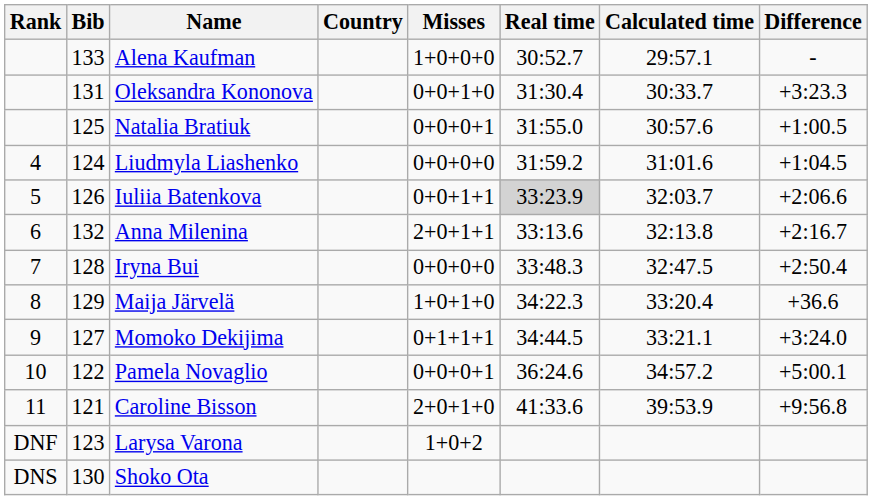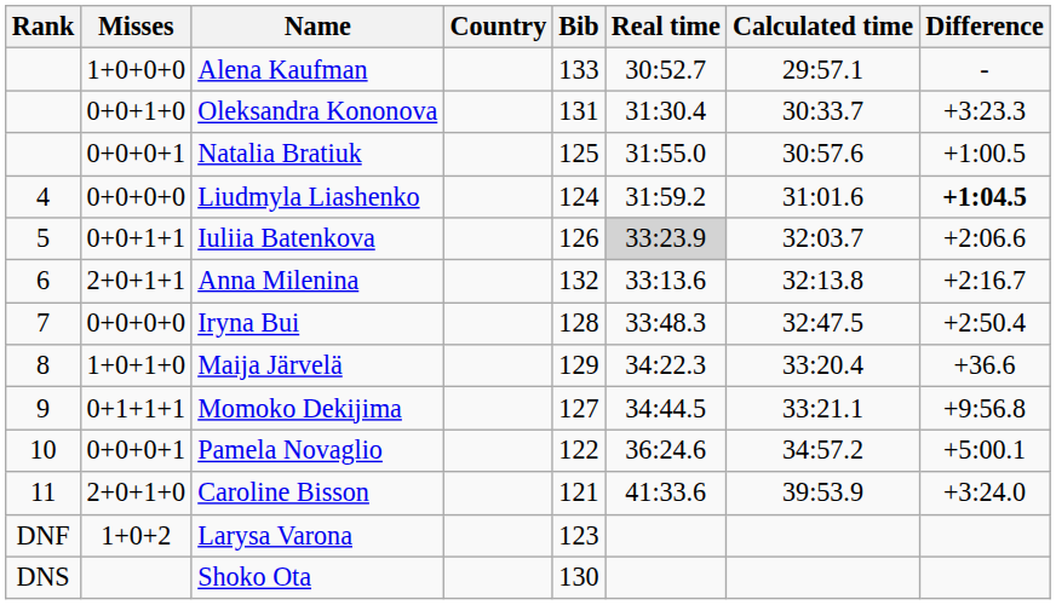 <table class="wikitable sortable" style="text-align:center">
 <tr>
 <th>Rank</th>
-<th>Bib</th>
+<th>Misses</th>
 <th>Name</th>
 <th>Country</th>
-<th>Misses</th>
+<th>Bib</th>
 <th>Real time</th>
 <th>Calculated time</th>
 <th>Difference</th>
 </tr>
 <tr>
 <td></td>
-<td>133</td>
+<td>1+0+0+0</td>
 <td align=left><a href='#'>Alena Kaufman</a></td>
 <td align=left></td>
-<td>1+0+0+0</td>
+<td>133</td>
 <td>30:52.7</td>
 <td>29:57.1</td>
 <td>-</td>
 </tr>
 <tr>
 <td></td>
-<td>131</td>
+<td>0+0+1+0</td>
 <td align=left><a href='#'>Oleksandra Kononova</a></td>
 <td align=left></td>
-<td>0+0+1+0</td>
+<td>131</td>
 <td>31:30.4</td>
 <td>30:33.7</td>
 <td>+3:23.3</td>
 </tr>
 <tr>
 <td></td>
-<td>125</td>
+<td>0+0+0+1</td>
 <td align=left><a href='#'>Natalia Bratiuk</a></td>
 <td align=left></td>
-<td>0+0+0+1</td>
+<td>125</td>
 <td>31:55.0</td>
 <td>30:57.6</td>
 <td>+1:00.5</td>
 </tr>
 <tr>
 <td>4</td>
-<td>124</td>
+<td>0+0+0+0</td>
 <td align=left><a href='#'>Liudmyla Liashenko</a></td>
 <td align=left></td>
-<td>0+0+0+0</td>
+<td>124</td>
 <td>31:59.2</td>
 <td>31:01.6</td>
-<td>+1:04.5</td>
+<td><strong>+1:04.5</strong></td>
 </tr>
 <tr>
 <td>5</td>
-<td>126</td>
+<td>0+0+1+1</td>
 <td align=left><a href='#'>Iuliia Batenkova</a></td>
 <td align=left></td>
-<td>0+0+1+1</td>
+<td>126</td>
 <td style="background: lightgrey;">33:23.9</td>
 <td>32:03.7</td>
 <td>+2:06.6</td>
 </tr>
 <tr>
 <td>6</td>
-<td>132</td>
+<td>2+0+1+1</td>
 <td align=left><a href='#'>Anna Milenina</a></td>
 <td align=left></td>
-<td>2+0+1+1</td>
+<td>132</td>
 <td>33:13.6</td>
 <td>32:13.8</td>
 <td>+2:16.7</td>
 </tr>
 <tr>
 <td>7</td>
-<td>128</td>
+<td>0+0+0+0</td>
 <td align=left><a href='#'>Iryna Bui</a></td>
 <td align=left></td>
-<td>0+0+0+0</td>
+<td>128</td>
 <td>33:48.3</td>
 <td>32:47.5</td>
 <td>+2:50.4</td>
 </tr>
 <tr>
 <td>8</td>
-<td>129</td>
+<td>1+0+1+0</td>
 <td align=left><a href='#'>Maija Järvelä</a></td>
 <td align=left></td>
-<td>1+0+1+0</td>
+<td>129</td>
 <td>34:22.3</td>
 <td>33:20.4</td>
 <td>+36.6</td>
 </tr>
 <tr>
 <td>9</td>
-<td>127</td>
+<td>0+1+1+1</td>
 <td align=left><a href='#'>Momoko Dekijima</a></td>
 <td align=left></td>
-<td>0+1+1+1</td>
+<td>127</td>
 <td>34:44.5</td>
 <td>33:21.1</td>
-<td>+3:24.0</td>
+<td>+9:56.8</td>
 </tr>
 <tr>
 <td>10</td>
-<td>122</td>
+<td>0+0+0+1</td>
 <td align=left><a href='#'>Pamela Novaglio</a></td>
 <td align=left></td>
-<td>0+0+0+1</td>
+<td>122</td>
 <td>36:24.6</td>
 <td>34:57.2</td>
 <td>+5:00.1</td>
 </tr>
 <tr>
 <td>11</td>
-<td>121</td>
+<td>2+0+1+0</td>
 <td align=left><a href='#'>Caroline Bisson</a></td>
 <td align=left></td>
-<td>2+0+1+0</td>
+<td>121</td>
 <td>41:33.6</td>
 <td>39:53.9</td>
-<td>+9:56.8</td>
+<td>+3:24.0</td>
 </tr>
 <tr>
 <td>DNF</td>
-<td>123</td>
+<td>1+0+2</td>
 <td align=left><a href='#'>Larysa Varona</a></td>
 <td align=left></td>
-<td>1+0+2</td>
+<td>123</td>
 <td></td>
 <td></td>
 <td></td>
 </tr>
 <tr>
 <td>DNS</td>
-<td>130</td>
+<td></td>
 <td align=left><a href='#'>Shoko Ota</a></td>
 <td align=left></td>
-<td></td>
+<td>130</td>
 <td></td>
 <td></td>
 <td></td>
 </tr>
 </table>
